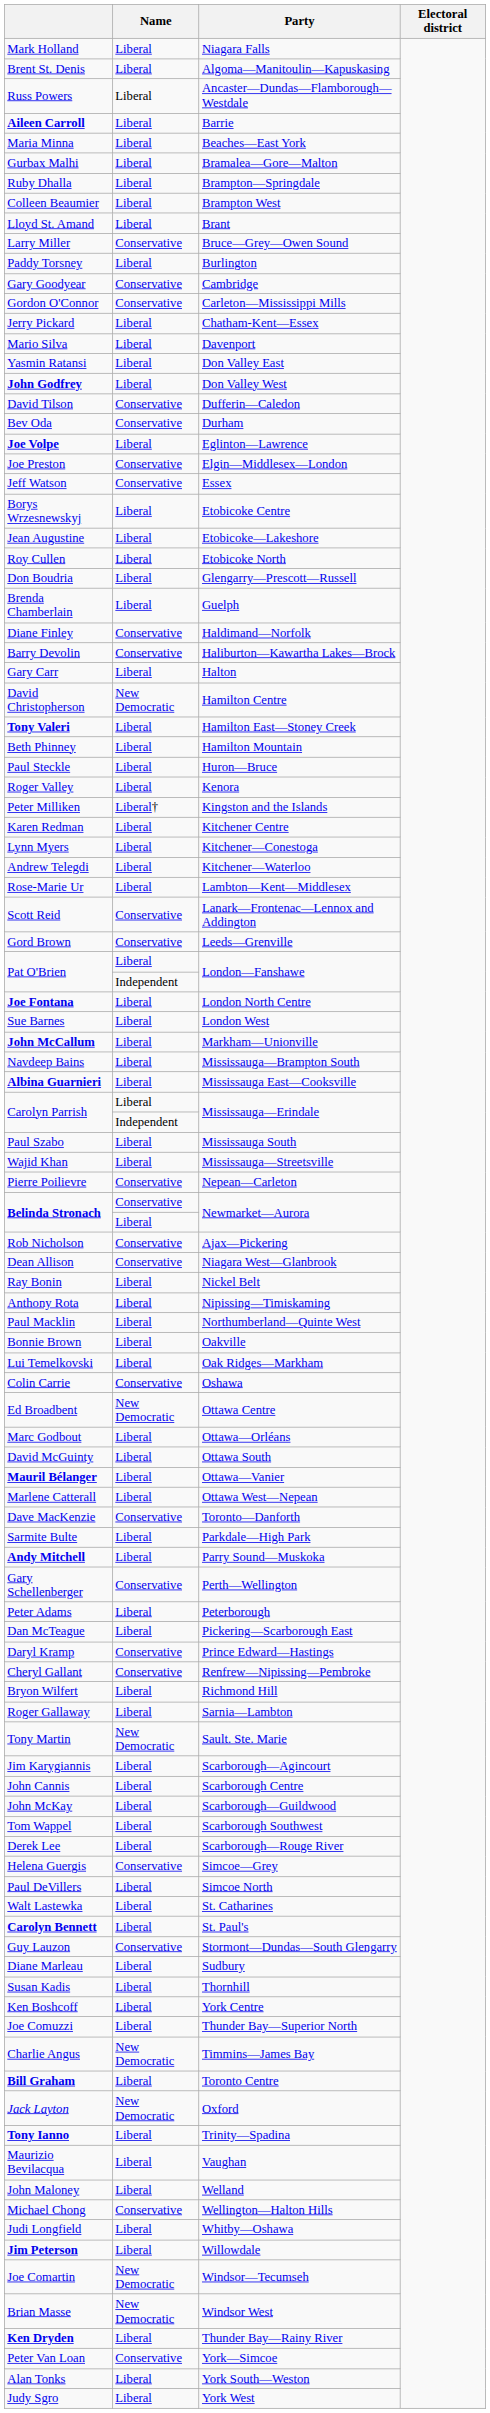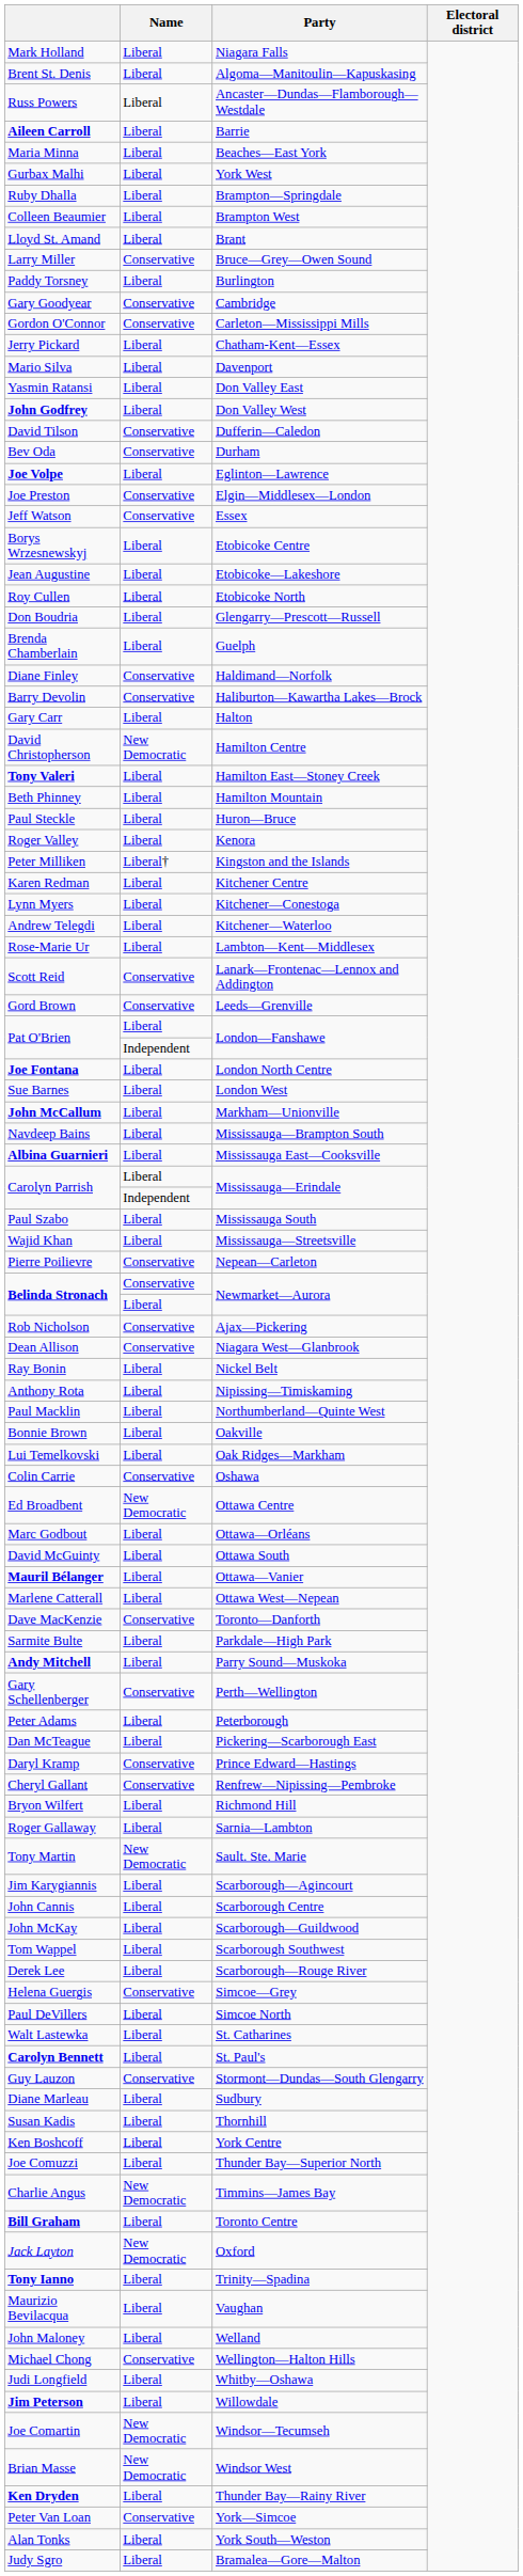 <table class="wikitable" width="610">
 <tr>
 <th></th>
 <th>Name</th>
 <th>Party</th>
 <th>Electoral district</th>
 </tr>
 <tr>
 <td><a href='#'>Mark Holland</a></td>
 <td><a href='#'>Liberal</a></td>
 <td><a href='#'>Niagara Falls</a></td>
 </tr>
 <tr>
 <td><a href='#'>Brent St. Denis</a></td>
 <td><a href='#'>Liberal</a></td>
 <td><a href='#'>Algoma—Manitoulin—Kapuskasing</a></td>
 </tr>
 <tr>
 <td><a href='#'>Russ Powers</a></td>
 <td>Liberal</td>
 <td><a href='#'>Ancaster—Dundas—Flamborough—Westdale</a></td>
 </tr>
 <tr>
 <td><strong><a href='#'>Aileen Carroll</a></strong></td>
 <td><a href='#'>Liberal</a></td>
 <td><a href='#'>Barrie</a></td>
 </tr>
 <tr>
 <td><a href='#'>Maria Minna</a></td>
 <td><a href='#'>Liberal</a></td>
 <td><a href='#'>Beaches—East York</a></td>
 </tr>
 <tr>
 <td><a href='#'>Gurbax Malhi</a></td>
 <td><a href='#'>Liberal</a></td>
-<td><a href='#'>Bramalea—Gore—Malton</a></td>
+<td><a href='#'>York West</a></td>
 </tr>
 <tr>
 <td><a href='#'>Ruby Dhalla</a></td>
 <td><a href='#'>Liberal</a></td>
 <td><a href='#'>Brampton—Springdale</a></td>
 </tr>
 <tr>
 <td><a href='#'>Colleen Beaumier</a></td>
 <td><a href='#'>Liberal</a></td>
 <td><a href='#'>Brampton West</a></td>
 </tr>
 <tr>
 <td><a href='#'>Lloyd St. Amand</a></td>
 <td><a href='#'>Liberal</a></td>
 <td><a href='#'>Brant</a></td>
 </tr>
 <tr>
 <td><a href='#'>Larry Miller</a></td>
 <td><a href='#'>Conservative</a></td>
 <td><a href='#'>Bruce—Grey—Owen Sound</a></td>
 </tr>
 <tr>
 <td><a href='#'>Paddy Torsney</a></td>
 <td><a href='#'>Liberal</a></td>
 <td><a href='#'>Burlington</a></td>
 </tr>
 <tr>
 <td><a href='#'>Gary Goodyear</a></td>
 <td><a href='#'>Conservative</a></td>
 <td><a href='#'>Cambridge</a></td>
 </tr>
 <tr>
 <td><a href='#'>Gordon O'Connor</a></td>
 <td><a href='#'>Conservative</a></td>
 <td><a href='#'>Carleton—Mississippi Mills</a></td>
 </tr>
 <tr>
 <td><a href='#'>Jerry Pickard</a></td>
 <td><a href='#'>Liberal</a></td>
 <td><a href='#'>Chatham-Kent—Essex</a></td>
 </tr>
 <tr>
 <td><a href='#'>Mario Silva</a></td>
 <td><a href='#'>Liberal</a></td>
 <td><a href='#'>Davenport</a></td>
 </tr>
 <tr>
 <td><a href='#'>Yasmin Ratansi</a></td>
 <td><a href='#'>Liberal</a></td>
 <td><a href='#'>Don Valley East</a></td>
 </tr>
 <tr>
 <td><strong><a href='#'>John Godfrey</a></strong></td>
 <td><a href='#'>Liberal</a></td>
 <td><a href='#'>Don Valley West</a></td>
 </tr>
 <tr>
 <td><a href='#'>David Tilson</a></td>
 <td><a href='#'>Conservative</a></td>
 <td><a href='#'>Dufferin—Caledon</a></td>
 </tr>
 <tr>
 <td><a href='#'>Bev Oda</a></td>
 <td><a href='#'>Conservative</a></td>
 <td><a href='#'>Durham</a></td>
 </tr>
 <tr>
 <td><strong><a href='#'>Joe Volpe</a></strong></td>
 <td><a href='#'>Liberal</a></td>
 <td><a href='#'>Eglinton—Lawrence</a></td>
 </tr>
 <tr>
 <td><a href='#'>Joe Preston</a></td>
 <td><a href='#'>Conservative</a></td>
 <td><a href='#'>Elgin—Middlesex—London</a></td>
 </tr>
 <tr>
 <td><a href='#'>Jeff Watson</a></td>
 <td><a href='#'>Conservative</a></td>
 <td><a href='#'>Essex</a></td>
 </tr>
 <tr>
 <td><a href='#'>Borys Wrzesnewskyj</a></td>
 <td><a href='#'>Liberal</a></td>
 <td><a href='#'>Etobicoke Centre</a></td>
 </tr>
 <tr>
 <td><a href='#'>Jean Augustine</a></td>
 <td><a href='#'>Liberal</a></td>
 <td><a href='#'>Etobicoke—Lakeshore</a></td>
 </tr>
 <tr>
 <td><a href='#'>Roy Cullen</a></td>
 <td><a href='#'>Liberal</a></td>
 <td><a href='#'>Etobicoke North</a></td>
 </tr>
 <tr>
 <td><a href='#'>Don Boudria</a></td>
 <td><a href='#'>Liberal</a></td>
 <td><a href='#'>Glengarry—Prescott—Russell</a></td>
 </tr>
 <tr>
 <td><a href='#'>Brenda Chamberlain</a></td>
 <td><a href='#'>Liberal</a></td>
 <td><a href='#'>Guelph</a></td>
 </tr>
 <tr>
 <td><a href='#'>Diane Finley</a></td>
 <td><a href='#'>Conservative</a></td>
 <td><a href='#'>Haldimand—Norfolk</a></td>
 </tr>
 <tr>
 <td><a href='#'>Barry Devolin</a></td>
 <td><a href='#'>Conservative</a></td>
 <td><a href='#'>Haliburton—Kawartha Lakes—Brock</a></td>
 </tr>
 <tr>
 <td><a href='#'>Gary Carr</a></td>
 <td><a href='#'>Liberal</a></td>
 <td><a href='#'>Halton</a></td>
 </tr>
 <tr>
 <td><a href='#'>David Christopherson</a></td>
 <td><a href='#'>New Democratic</a></td>
 <td><a href='#'>Hamilton Centre</a></td>
 </tr>
 <tr>
 <td><strong><a href='#'>Tony Valeri</a></strong></td>
 <td><a href='#'>Liberal</a></td>
 <td><a href='#'>Hamilton East—Stoney Creek</a></td>
 </tr>
 <tr>
 <td><a href='#'>Beth Phinney</a></td>
 <td><a href='#'>Liberal</a></td>
 <td><a href='#'>Hamilton Mountain</a></td>
 </tr>
 <tr>
 <td><a href='#'>Paul Steckle</a></td>
 <td><a href='#'>Liberal</a></td>
 <td><a href='#'>Huron—Bruce</a></td>
 </tr>
 <tr>
 <td><a href='#'>Roger Valley</a></td>
 <td><a href='#'>Liberal</a></td>
 <td><a href='#'>Kenora</a></td>
 </tr>
 <tr>
 <td><a href='#'>Peter Milliken</a></td>
 <td><a href='#'>Liberal</a>†</td>
 <td><a href='#'>Kingston and the Islands</a></td>
 </tr>
 <tr>
 <td><a href='#'>Karen Redman</a></td>
 <td><a href='#'>Liberal</a></td>
 <td><a href='#'>Kitchener Centre</a></td>
 </tr>
 <tr>
 <td><a href='#'>Lynn Myers</a></td>
 <td><a href='#'>Liberal</a></td>
 <td><a href='#'>Kitchener—Conestoga</a></td>
 </tr>
 <tr>
 <td><a href='#'>Andrew Telegdi</a></td>
 <td><a href='#'>Liberal</a></td>
 <td><a href='#'>Kitchener—Waterloo</a></td>
 </tr>
 <tr>
 <td><a href='#'>Rose-Marie Ur</a></td>
 <td><a href='#'>Liberal</a></td>
 <td><a href='#'>Lambton—Kent—Middlesex</a></td>
 </tr>
 <tr>
 <td><a href='#'>Scott Reid</a></td>
 <td><a href='#'>Conservative</a></td>
 <td><a href='#'>Lanark—Frontenac—Lennox and Addington</a></td>
 </tr>
 <tr>
 <td><a href='#'>Gord Brown</a></td>
 <td><a href='#'>Conservative</a></td>
 <td><a href='#'>Leeds—Grenville</a></td>
 </tr>
 <tr>
 <td rowspan=2><a href='#'>Pat O'Brien</a></td>
 <td><a href='#'>Liberal</a></td>
 <td rowspan=2><a href='#'>London—Fanshawe</a></td>
 </tr>
 <tr>
 <td>Independent</td>
 </tr>
 <tr>
 <td><strong><a href='#'>Joe Fontana</a></strong></td>
 <td><a href='#'>Liberal</a></td>
 <td><a href='#'>London North Centre</a></td>
 </tr>
 <tr>
 <td><a href='#'>Sue Barnes</a></td>
 <td><a href='#'>Liberal</a></td>
 <td><a href='#'>London West</a></td>
 </tr>
 <tr>
 <td><strong><a href='#'>John McCallum</a></strong></td>
 <td><a href='#'>Liberal</a></td>
 <td><a href='#'>Markham—Unionville</a></td>
 </tr>
 <tr>
 <td><a href='#'>Navdeep Bains</a></td>
 <td><a href='#'>Liberal</a></td>
 <td><a href='#'>Mississauga—Brampton South</a></td>
 </tr>
 <tr>
 <td><strong><a href='#'>Albina Guarnieri</a></strong></td>
 <td><a href='#'>Liberal</a></td>
 <td><a href='#'>Mississauga East—Cooksville</a></td>
 </tr>
 <tr>
 <td rowspan=2><a href='#'>Carolyn Parrish</a></td>
 <td>Liberal</td>
 <td rowspan=2><a href='#'>Mississauga—Erindale</a></td>
 </tr>
 <tr>
 <td>Independent</td>
 </tr>
 <tr>
 <td><a href='#'>Paul Szabo</a></td>
 <td><a href='#'>Liberal</a></td>
 <td><a href='#'>Mississauga South</a></td>
 </tr>
 <tr>
 <td><a href='#'>Wajid Khan</a></td>
 <td><a href='#'>Liberal</a></td>
 <td><a href='#'>Mississauga—Streetsville</a></td>
 </tr>
 <tr>
 <td><a href='#'>Pierre Poilievre</a></td>
 <td><a href='#'>Conservative</a></td>
 <td><a href='#'>Nepean—Carleton</a></td>
 </tr>
 <tr>
 <td rowspan=2><strong><a href='#'>Belinda Stronach</a></strong></td>
 <td><a href='#'>Conservative</a></td>
 <td rowspan=2><a href='#'>Newmarket—Aurora</a></td>
 </tr>
 <tr>
 <td><a href='#'>Liberal</a></td>
 </tr>
 <tr>
 <td><a href='#'>Rob Nicholson</a></td>
 <td><a href='#'>Conservative</a></td>
 <td><a href='#'>Ajax—Pickering</a></td>
 </tr>
 <tr>
 <td><a href='#'>Dean Allison</a></td>
 <td><a href='#'>Conservative</a></td>
 <td><a href='#'>Niagara West—Glanbrook</a></td>
 </tr>
 <tr>
 <td><a href='#'>Ray Bonin</a></td>
 <td><a href='#'>Liberal</a></td>
 <td><a href='#'>Nickel Belt</a></td>
 </tr>
 <tr>
 <td><a href='#'>Anthony Rota</a></td>
 <td><a href='#'>Liberal</a></td>
 <td><a href='#'>Nipissing—Timiskaming</a></td>
 </tr>
 <tr>
 <td><a href='#'>Paul Macklin</a></td>
 <td><a href='#'>Liberal</a></td>
 <td><a href='#'>Northumberland—Quinte West</a></td>
 </tr>
 <tr>
 <td><a href='#'>Bonnie Brown</a></td>
 <td><a href='#'>Liberal</a></td>
 <td><a href='#'>Oakville</a></td>
 </tr>
 <tr>
 <td><a href='#'>Lui Temelkovski</a></td>
 <td><a href='#'>Liberal</a></td>
 <td><a href='#'>Oak Ridges—Markham</a></td>
 </tr>
 <tr>
 <td><a href='#'>Colin Carrie</a></td>
 <td><a href='#'>Conservative</a></td>
 <td><a href='#'>Oshawa</a></td>
 </tr>
 <tr>
 <td><a href='#'>Ed Broadbent</a></td>
 <td><a href='#'>New Democratic</a></td>
 <td><a href='#'>Ottawa Centre</a></td>
 </tr>
 <tr>
 <td><a href='#'>Marc Godbout</a></td>
 <td><a href='#'>Liberal</a></td>
 <td><a href='#'>Ottawa—Orléans</a></td>
 </tr>
 <tr>
 <td><a href='#'>David McGuinty</a></td>
 <td><a href='#'>Liberal</a></td>
 <td><a href='#'>Ottawa South</a></td>
 </tr>
 <tr>
 <td><strong><a href='#'>Mauril Bélanger</a></strong></td>
 <td><a href='#'>Liberal</a></td>
 <td><a href='#'>Ottawa—Vanier</a></td>
 </tr>
 <tr>
 <td><a href='#'>Marlene Catterall</a></td>
 <td><a href='#'>Liberal</a></td>
 <td><a href='#'>Ottawa West—Nepean</a></td>
 </tr>
 <tr>
 <td><a href='#'>Dave MacKenzie</a></td>
 <td><a href='#'>Conservative</a></td>
 <td><a href='#'>Toronto—Danforth</a></td>
 </tr>
 <tr>
 <td><a href='#'>Sarmite Bulte</a></td>
 <td><a href='#'>Liberal</a></td>
 <td><a href='#'>Parkdale—High Park</a></td>
 </tr>
 <tr>
 <td><strong><a href='#'>Andy Mitchell</a></strong></td>
 <td><a href='#'>Liberal</a></td>
 <td><a href='#'>Parry Sound—Muskoka</a></td>
 </tr>
 <tr>
 <td><a href='#'>Gary Schellenberger</a></td>
 <td><a href='#'>Conservative</a></td>
 <td><a href='#'>Perth—Wellington</a></td>
 </tr>
 <tr>
 <td><a href='#'>Peter Adams</a></td>
 <td><a href='#'>Liberal</a></td>
 <td><a href='#'>Peterborough</a></td>
 </tr>
 <tr>
 <td><a href='#'>Dan McTeague</a></td>
 <td><a href='#'>Liberal</a></td>
 <td><a href='#'>Pickering—Scarborough East</a></td>
 </tr>
 <tr>
 <td><a href='#'>Daryl Kramp</a></td>
 <td><a href='#'>Conservative</a></td>
 <td><a href='#'>Prince Edward—Hastings</a></td>
 </tr>
 <tr>
 <td><a href='#'>Cheryl Gallant</a></td>
 <td><a href='#'>Conservative</a></td>
 <td><a href='#'>Renfrew—Nipissing—Pembroke</a></td>
 </tr>
 <tr>
 <td><a href='#'>Bryon Wilfert</a></td>
 <td><a href='#'>Liberal</a></td>
 <td><a href='#'>Richmond Hill</a></td>
 </tr>
 <tr>
 <td><a href='#'>Roger Gallaway</a></td>
 <td><a href='#'>Liberal</a></td>
 <td><a href='#'>Sarnia—Lambton</a></td>
 </tr>
 <tr>
 <td><a href='#'>Tony Martin</a></td>
 <td><a href='#'>New Democratic</a></td>
 <td><a href='#'>Sault. Ste. Marie</a></td>
 </tr>
 <tr>
 <td><a href='#'>Jim Karygiannis</a></td>
 <td><a href='#'>Liberal</a></td>
 <td><a href='#'>Scarborough—Agincourt</a></td>
 </tr>
 <tr>
 <td><a href='#'>John Cannis</a></td>
 <td><a href='#'>Liberal</a></td>
 <td><a href='#'>Scarborough Centre</a></td>
 </tr>
 <tr>
 <td><a href='#'>John McKay</a></td>
 <td><a href='#'>Liberal</a></td>
 <td><a href='#'>Scarborough—Guildwood</a></td>
 </tr>
 <tr>
 <td><a href='#'>Tom Wappel</a></td>
 <td><a href='#'>Liberal</a></td>
 <td><a href='#'>Scarborough Southwest</a></td>
 </tr>
 <tr>
 <td><a href='#'>Derek Lee</a></td>
 <td><a href='#'>Liberal</a></td>
 <td><a href='#'>Scarborough—Rouge River</a></td>
 </tr>
 <tr>
 <td><a href='#'>Helena Guergis</a></td>
 <td><a href='#'>Conservative</a></td>
 <td><a href='#'>Simcoe—Grey</a></td>
 </tr>
 <tr>
 <td><a href='#'>Paul DeVillers</a></td>
 <td><a href='#'>Liberal</a></td>
 <td><a href='#'>Simcoe North</a></td>
 </tr>
 <tr>
 <td><a href='#'>Walt Lastewka</a></td>
 <td><a href='#'>Liberal</a></td>
 <td><a href='#'>St. Catharines</a></td>
 </tr>
 <tr>
 <td><strong><a href='#'>Carolyn Bennett</a></strong></td>
 <td><a href='#'>Liberal</a></td>
 <td><a href='#'>St. Paul's</a></td>
 </tr>
 <tr>
 <td><a href='#'>Guy Lauzon</a></td>
 <td><a href='#'>Conservative</a></td>
 <td><a href='#'>Stormont—Dundas—South Glengarry</a></td>
 </tr>
 <tr>
 <td><a href='#'>Diane Marleau</a></td>
 <td><a href='#'>Liberal</a></td>
 <td><a href='#'>Sudbury</a></td>
 </tr>
 <tr>
 <td><a href='#'>Susan Kadis</a></td>
 <td><a href='#'>Liberal</a></td>
 <td><a href='#'>Thornhill</a></td>
 </tr>
 <tr>
 <td><a href='#'>Ken Boshcoff</a></td>
 <td><a href='#'>Liberal</a></td>
 <td><a href='#'>York Centre</a></td>
 </tr>
 <tr>
 <td><a href='#'>Joe Comuzzi</a></td>
 <td><a href='#'>Liberal</a></td>
 <td><a href='#'>Thunder Bay—Superior North</a></td>
 </tr>
 <tr>
 <td><a href='#'>Charlie Angus</a></td>
 <td><a href='#'>New Democratic</a></td>
 <td><a href='#'>Timmins—James Bay</a></td>
 </tr>
 <tr>
 <td><strong><a href='#'>Bill Graham</a></strong></td>
 <td><a href='#'>Liberal</a></td>
 <td><a href='#'>Toronto Centre</a></td>
 </tr>
 <tr>
 <td><em><a href='#'>Jack Layton</a></em></td>
 <td><a href='#'>New Democratic</a></td>
 <td><a href='#'>Oxford</a></td>
 </tr>
 <tr>
 <td><strong><a href='#'>Tony Ianno</a></strong></td>
 <td><a href='#'>Liberal</a></td>
 <td><a href='#'>Trinity—Spadina</a></td>
 </tr>
 <tr>
 <td><a href='#'>Maurizio Bevilacqua</a></td>
 <td><a href='#'>Liberal</a></td>
 <td><a href='#'>Vaughan</a></td>
 </tr>
 <tr>
 <td><a href='#'>John Maloney</a></td>
 <td><a href='#'>Liberal</a></td>
 <td><a href='#'>Welland</a></td>
 </tr>
 <tr>
 <td><a href='#'>Michael Chong</a></td>
 <td><a href='#'>Conservative</a></td>
 <td><a href='#'>Wellington—Halton Hills</a></td>
 </tr>
 <tr>
 <td><a href='#'>Judi Longfield</a></td>
 <td><a href='#'>Liberal</a></td>
 <td><a href='#'>Whitby—Oshawa</a></td>
 </tr>
 <tr>
 <td><strong><a href='#'>Jim Peterson</a></strong></td>
 <td><a href='#'>Liberal</a></td>
 <td><a href='#'>Willowdale</a></td>
 </tr>
 <tr>
 <td><a href='#'>Joe Comartin</a></td>
 <td><a href='#'>New Democratic</a></td>
 <td><a href='#'>Windsor—Tecumseh</a></td>
 </tr>
 <tr>
 <td><a href='#'>Brian Masse</a></td>
 <td><a href='#'>New Democratic</a></td>
 <td><a href='#'>Windsor West</a></td>
 </tr>
 <tr>
 <td><strong><a href='#'>Ken Dryden</a></strong></td>
 <td><a href='#'>Liberal</a></td>
 <td><a href='#'>Thunder Bay—Rainy River</a></td>
 </tr>
 <tr>
 <td><a href='#'>Peter Van Loan</a></td>
 <td><a href='#'>Conservative</a></td>
 <td><a href='#'>York—Simcoe</a></td>
 </tr>
 <tr>
 <td><a href='#'>Alan Tonks</a></td>
 <td><a href='#'>Liberal</a></td>
 <td><a href='#'>York South—Weston</a></td>
 </tr>
 <tr>
 <td><a href='#'>Judy Sgro</a></td>
 <td><a href='#'>Liberal</a></td>
-<td><a href='#'>York West</a></td>
+<td><a href='#'>Bramalea—Gore—Malton</a></td>
 </tr>
 </table>
